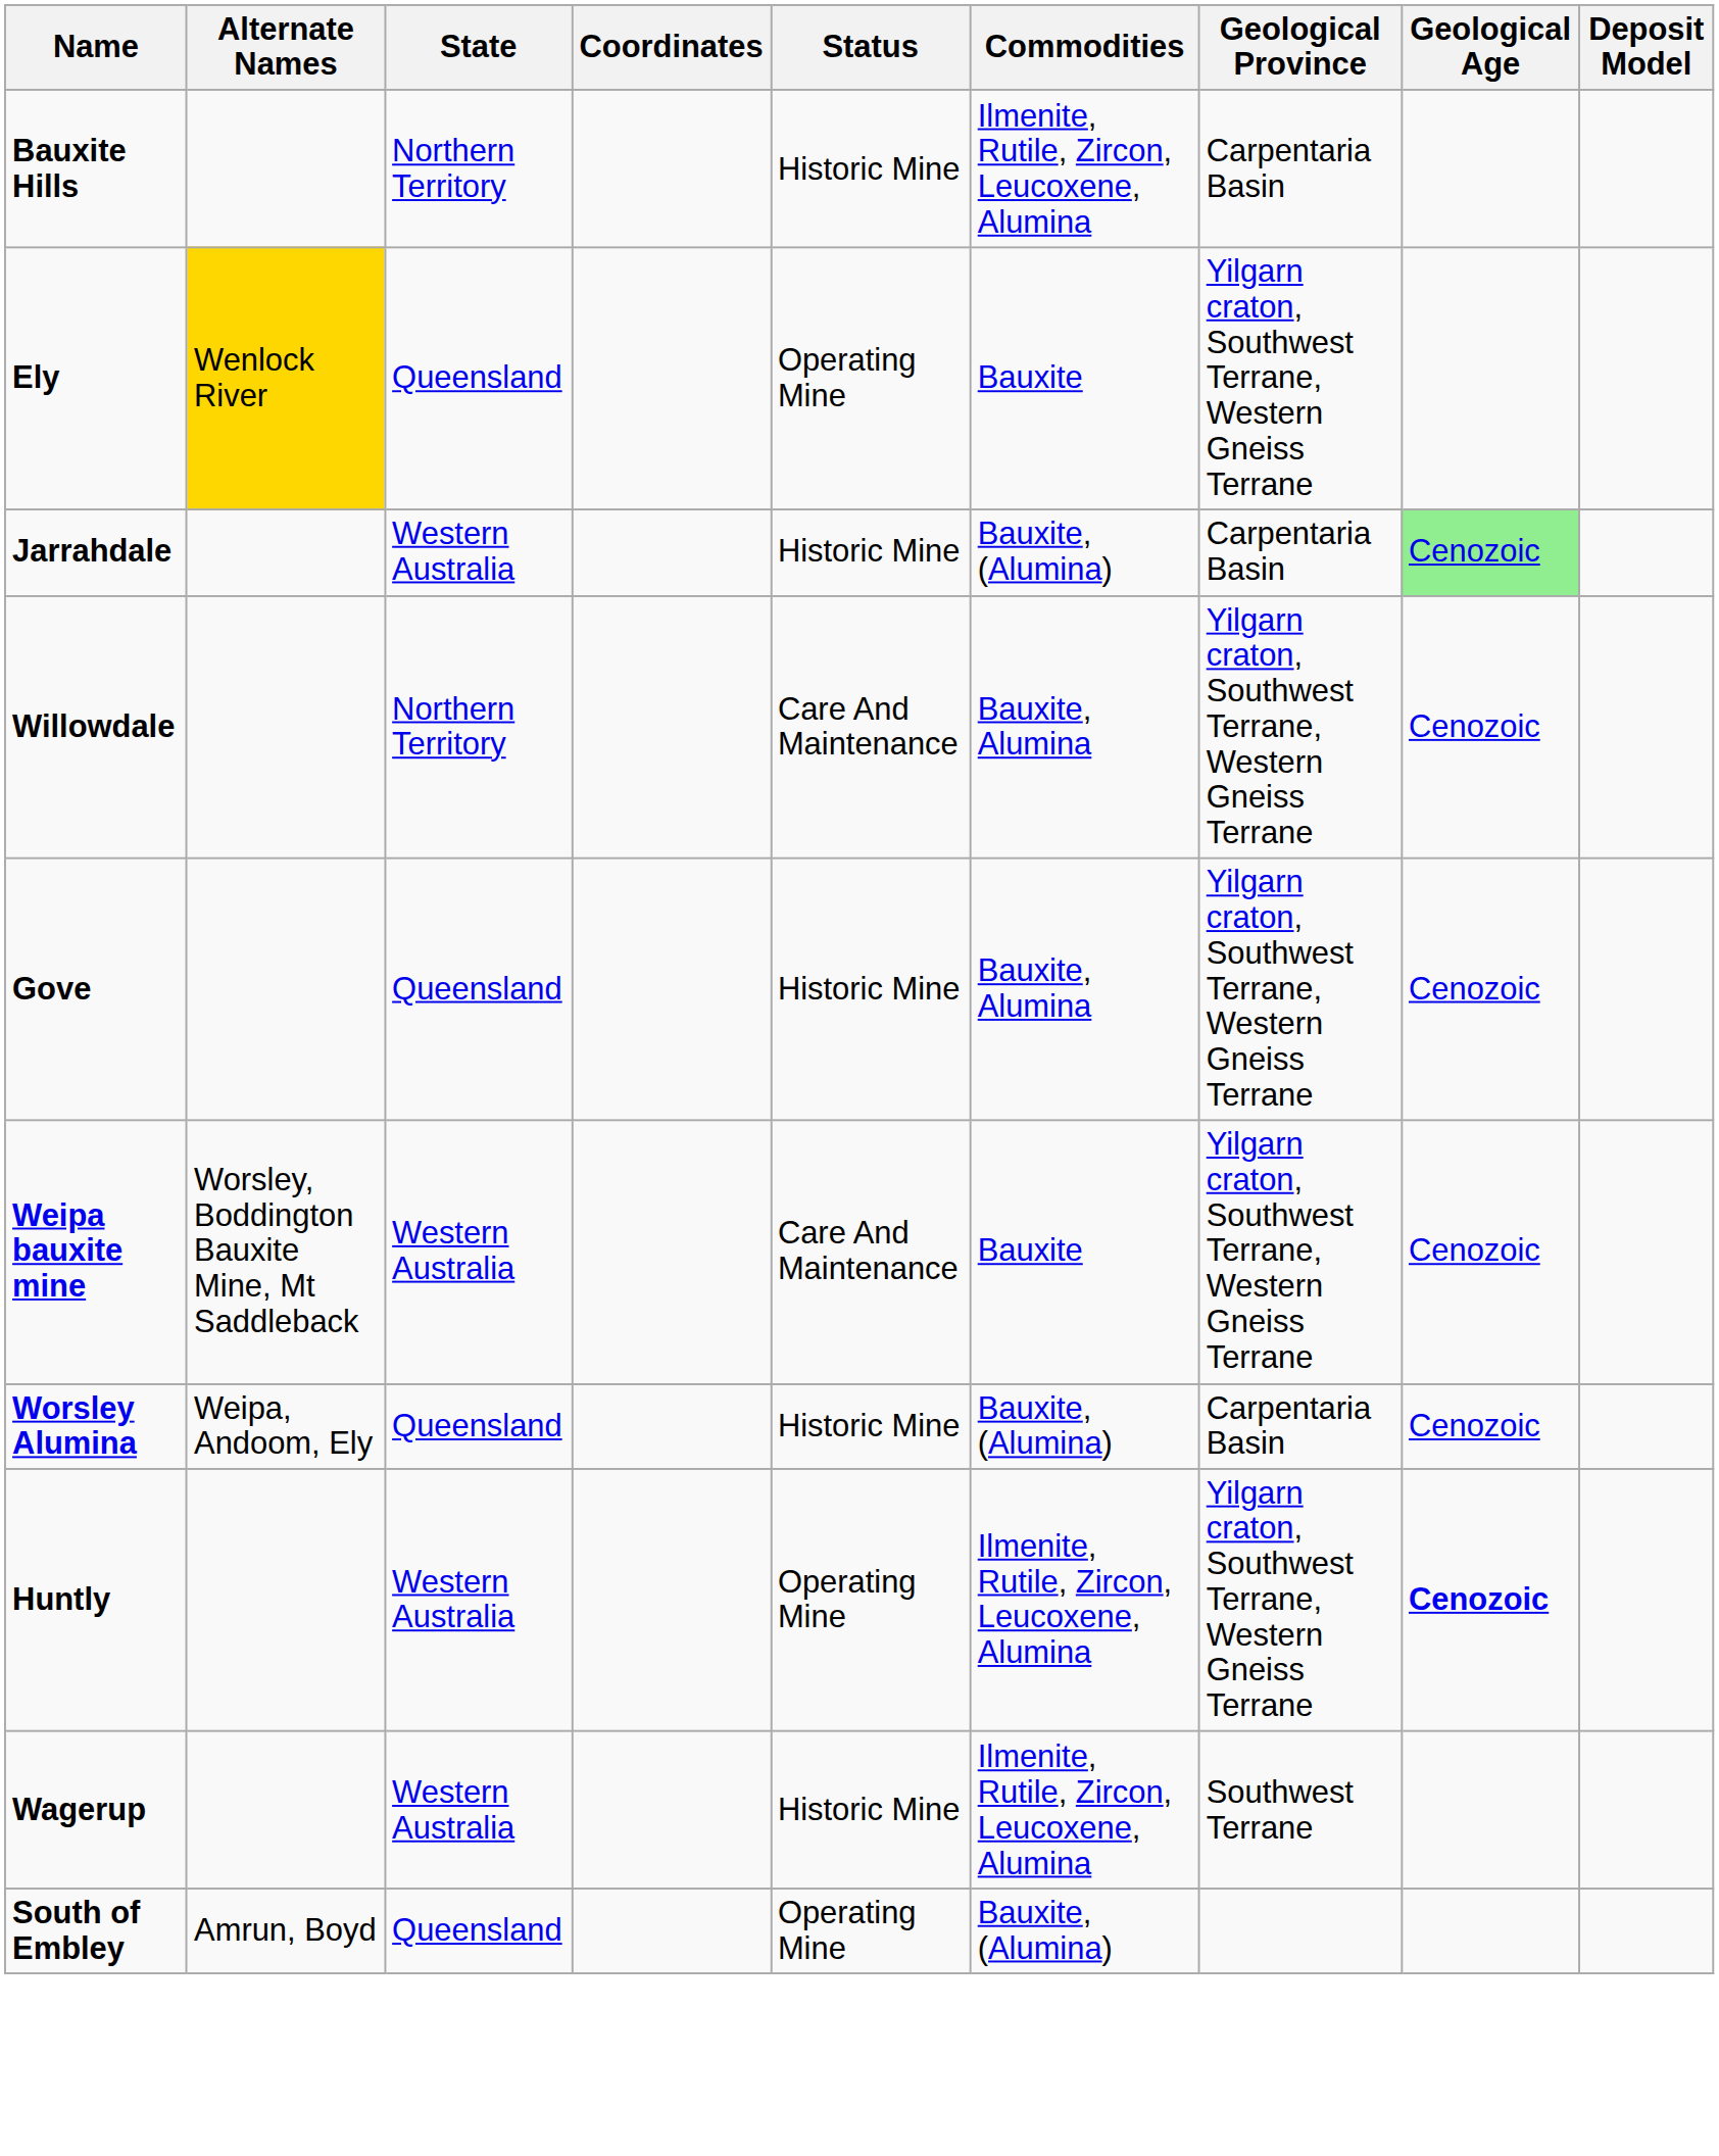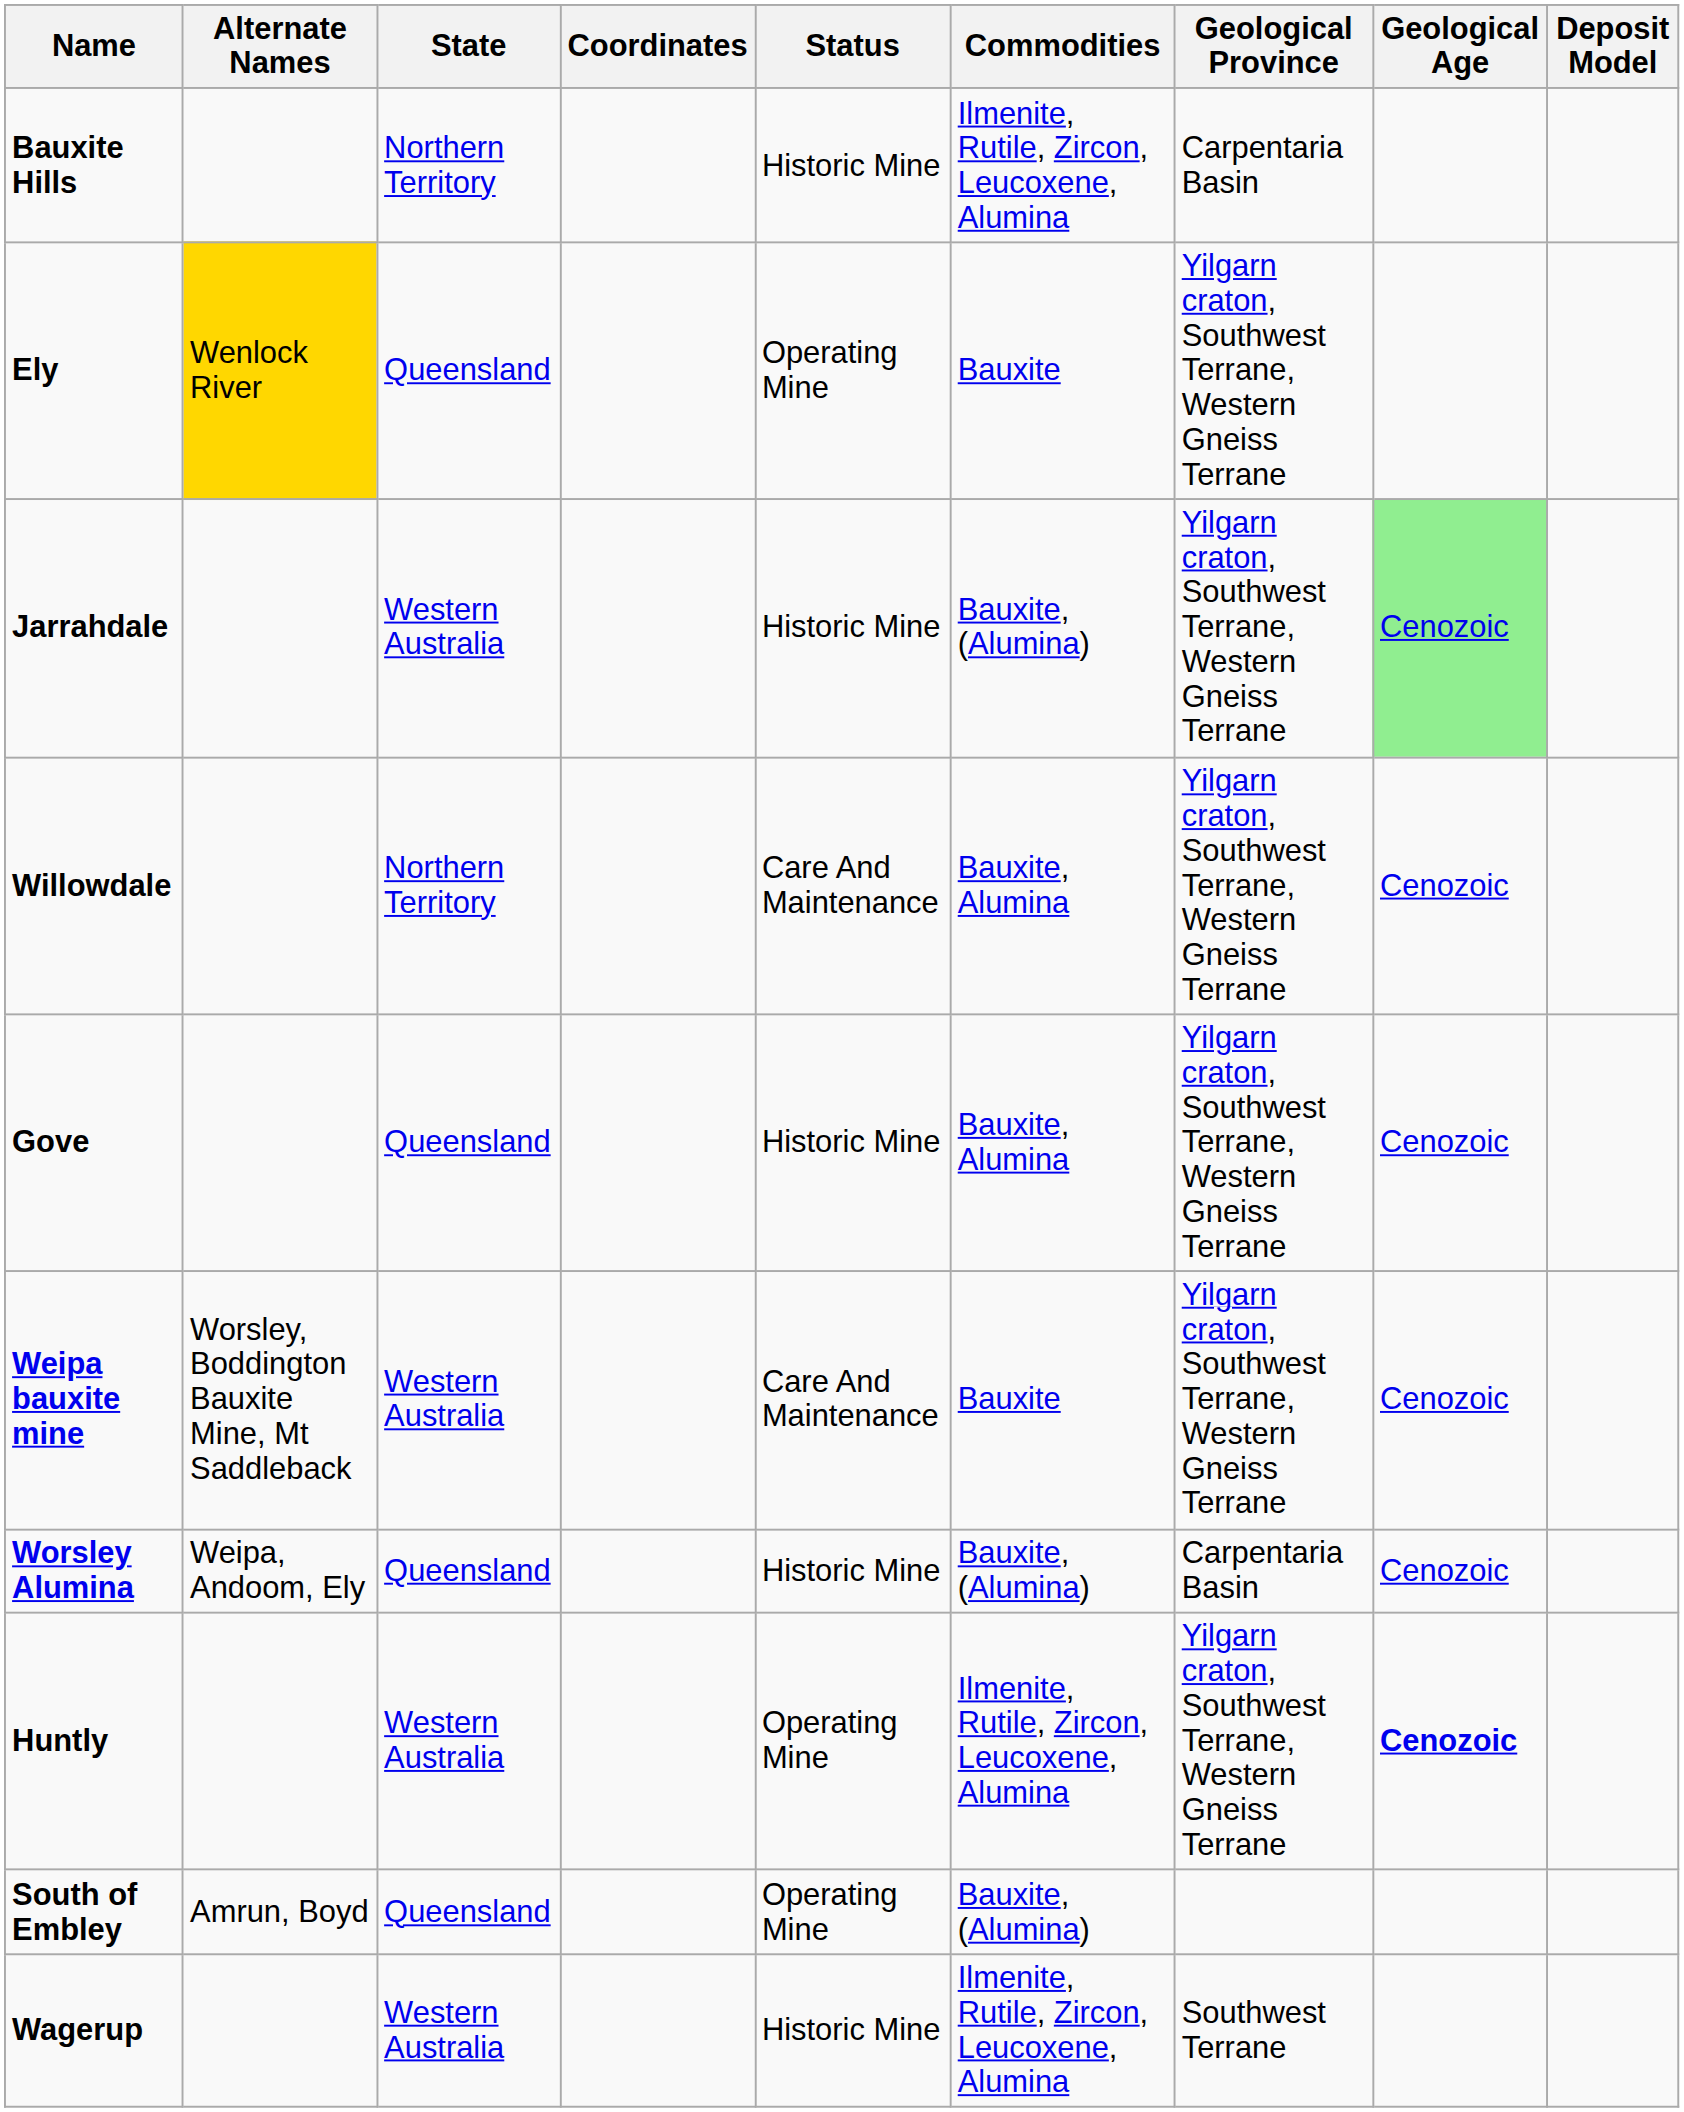 <table class="wikitable sortable">
 <tr>
 <th>Name</th>
 <th>Alternate Names</th>
 <th>State</th>
 <th>Coordinates</th>
 <th>Status</th>
 <th>Commodities</th>
 <th>Geological Province</th>
 <th>Geological Age</th>
 <th>Deposit Model</th>
 </tr>
 <tr>
 <td><strong>Bauxite Hills</strong></td>
 <td></td>
 <td><a href='#'>Northern Territory</a></td>
 <td></td>
 <td>Historic Mine</td>
 <td><a href='#'>Ilmenite</a>, <a href='#'>Rutile</a>, <a href='#'>Zircon</a>, <a href='#'>Leucoxene</a>, <a href='#'>Alumina</a></td>
 <td>Carpentaria Basin</td>
 <td></td>
 <td></td>
 </tr>
 <tr>
 <td><strong>Ely</strong></td>
 <td style="background: gold;">Wenlock River</td>
 <td><a href='#'>Queensland</a></td>
 <td></td>
 <td>Operating Mine</td>
 <td><a href='#'>Bauxite</a></td>
 <td><a href='#'>Yilgarn craton</a>, Southwest Terrane, Western Gneiss Terrane</td>
 <td></td>
 <td></td>
 </tr>
 <tr>
 <td><strong>Jarrahdale</strong></td>
 <td></td>
 <td><a href='#'>Western Australia</a></td>
 <td></td>
 <td>Historic Mine</td>
 <td><a href='#'>Bauxite</a>, (<a href='#'>Alumina</a>)</td>
-<td>Carpentaria Basin</td>
+<td><a href='#'>Yilgarn craton</a>, Southwest Terrane, Western Gneiss Terrane</td>
 <td style="background: lightgreen;"><a href='#'>Cenozoic</a></td>
 <td></td>
 </tr>
 <tr>
 <td><strong>Willowdale</strong></td>
 <td></td>
 <td><a href='#'>Northern Territory</a></td>
 <td></td>
 <td>Care And Maintenance</td>
 <td><a href='#'>Bauxite</a>, <a href='#'>Alumina</a></td>
 <td><a href='#'>Yilgarn craton</a>, Southwest Terrane, Western Gneiss Terrane</td>
 <td><a href='#'>Cenozoic</a></td>
 <td></td>
 </tr>
 <tr>
 <td><strong>Gove</strong></td>
 <td></td>
 <td><a href='#'>Queensland</a></td>
 <td></td>
 <td>Historic Mine</td>
 <td><a href='#'>Bauxite</a>, <a href='#'>Alumina</a></td>
 <td><a href='#'>Yilgarn craton</a>, Southwest Terrane, Western Gneiss Terrane</td>
 <td><a href='#'>Cenozoic</a></td>
 <td></td>
 </tr>
 <tr>
 <td><strong><a href='#'>Weipa bauxite mine</a></strong></td>
 <td>Worsley, Boddington Bauxite Mine, Mt Saddleback</td>
 <td><a href='#'>Western Australia</a></td>
 <td></td>
 <td>Care And Maintenance</td>
 <td><a href='#'>Bauxite</a></td>
 <td><a href='#'>Yilgarn craton</a>, Southwest Terrane, Western Gneiss Terrane</td>
 <td><a href='#'>Cenozoic</a></td>
 <td></td>
 </tr>
 <tr>
 <td><strong><a href='#'>Worsley Alumina</a></strong></td>
 <td>Weipa, Andoom, Ely</td>
 <td><a href='#'>Queensland</a></td>
 <td></td>
 <td>Historic Mine</td>
 <td><a href='#'>Bauxite</a>, (<a href='#'>Alumina</a>)</td>
 <td>Carpentaria Basin</td>
 <td><a href='#'>Cenozoic</a></td>
 <td></td>
 </tr>
 <tr>
 <td><strong>Huntly</strong></td>
 <td></td>
 <td><a href='#'>Western Australia</a></td>
 <td></td>
 <td>Operating Mine</td>
 <td><a href='#'>Ilmenite</a>, <a href='#'>Rutile</a>, <a href='#'>Zircon</a>, <a href='#'>Leucoxene</a>, <a href='#'>Alumina</a></td>
 <td><a href='#'>Yilgarn craton</a>, Southwest Terrane, Western Gneiss Terrane</td>
 <td><strong><a href='#'>Cenozoic</a></strong></td>
 <td></td>
 </tr>
 <tr>
+<td><strong>South of Embley</strong></td>
+<td>Amrun, Boyd</td>
+<td><a href='#'>Queensland</a></td>
+<td></td>
+<td>Operating Mine</td>
+<td><a href='#'>Bauxite</a>, (<a href='#'>Alumina</a>)</td>
+<td></td>
+<td></td>
+<td></td>
+</tr>
+<tr>
 <td><strong>Wagerup</strong></td>
 <td></td>
 <td><a href='#'>Western Australia</a></td>
 <td></td>
 <td>Historic Mine</td>
 <td><a href='#'>Ilmenite</a>, <a href='#'>Rutile</a>, <a href='#'>Zircon</a>, <a href='#'>Leucoxene</a>, <a href='#'>Alumina</a></td>
 <td>Southwest Terrane</td>
 <td></td>
 <td></td>
 </tr>
-<tr>
-<td><strong>South of Embley</strong></td>
-<td>Amrun, Boyd</td>
-<td><a href='#'>Queensland</a></td>
-<td></td>
-<td>Operating Mine</td>
-<td><a href='#'>Bauxite</a>, (<a href='#'>Alumina</a>)</td>
-<td></td>
-<td></td>
-<td></td>
-</tr>
 </table>
